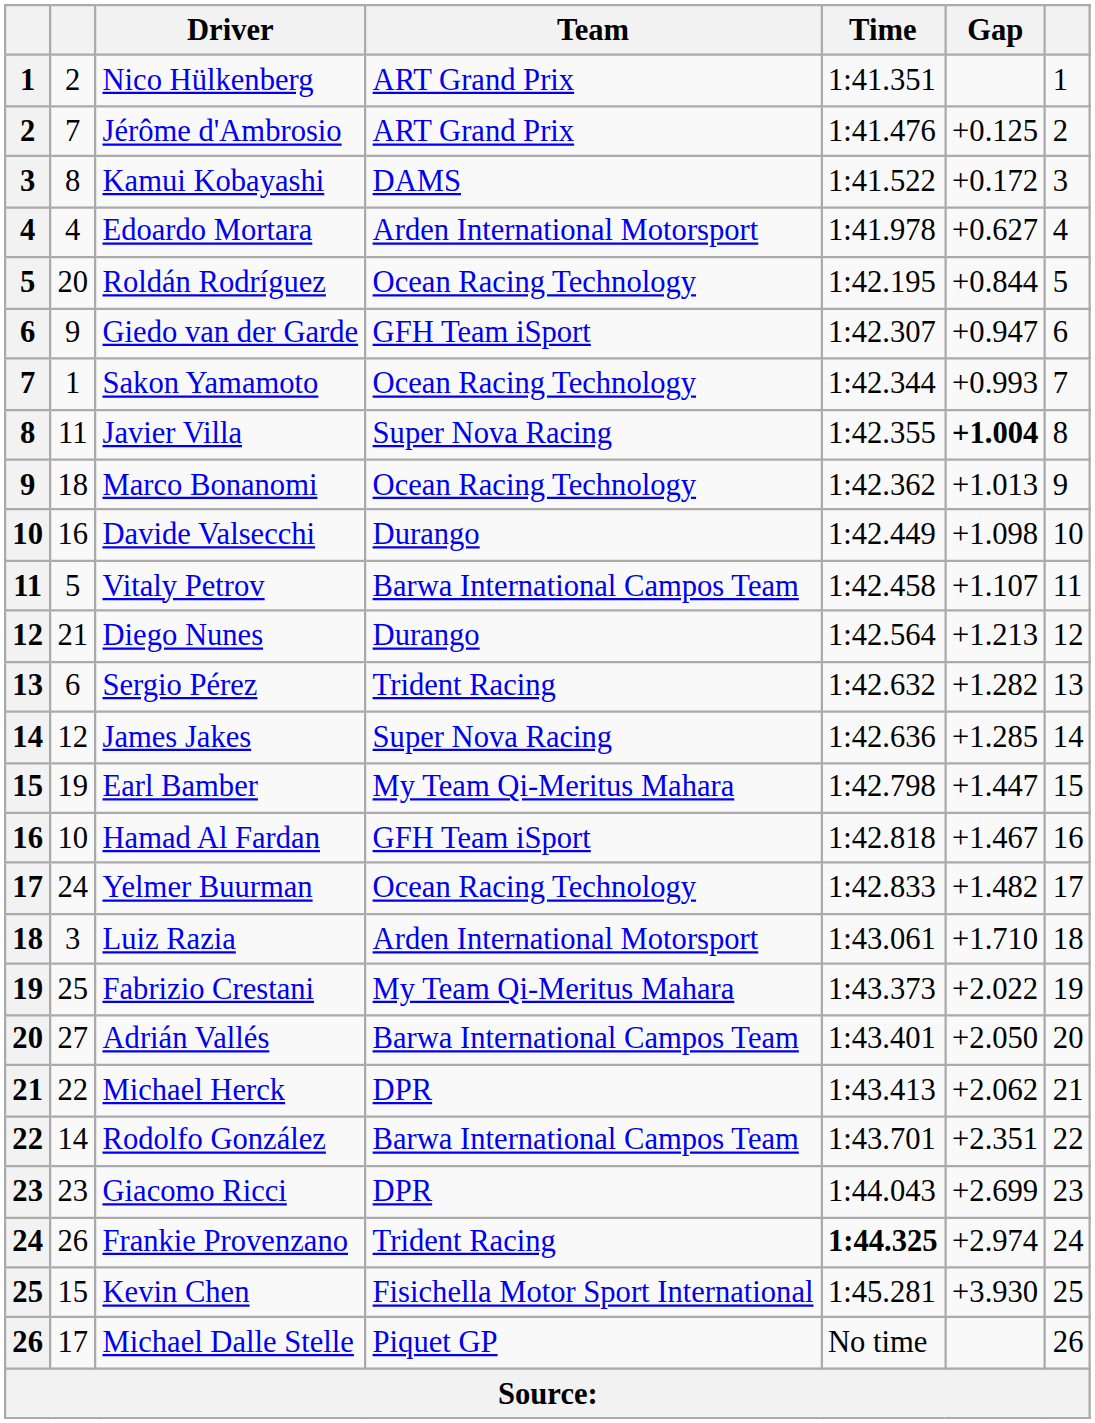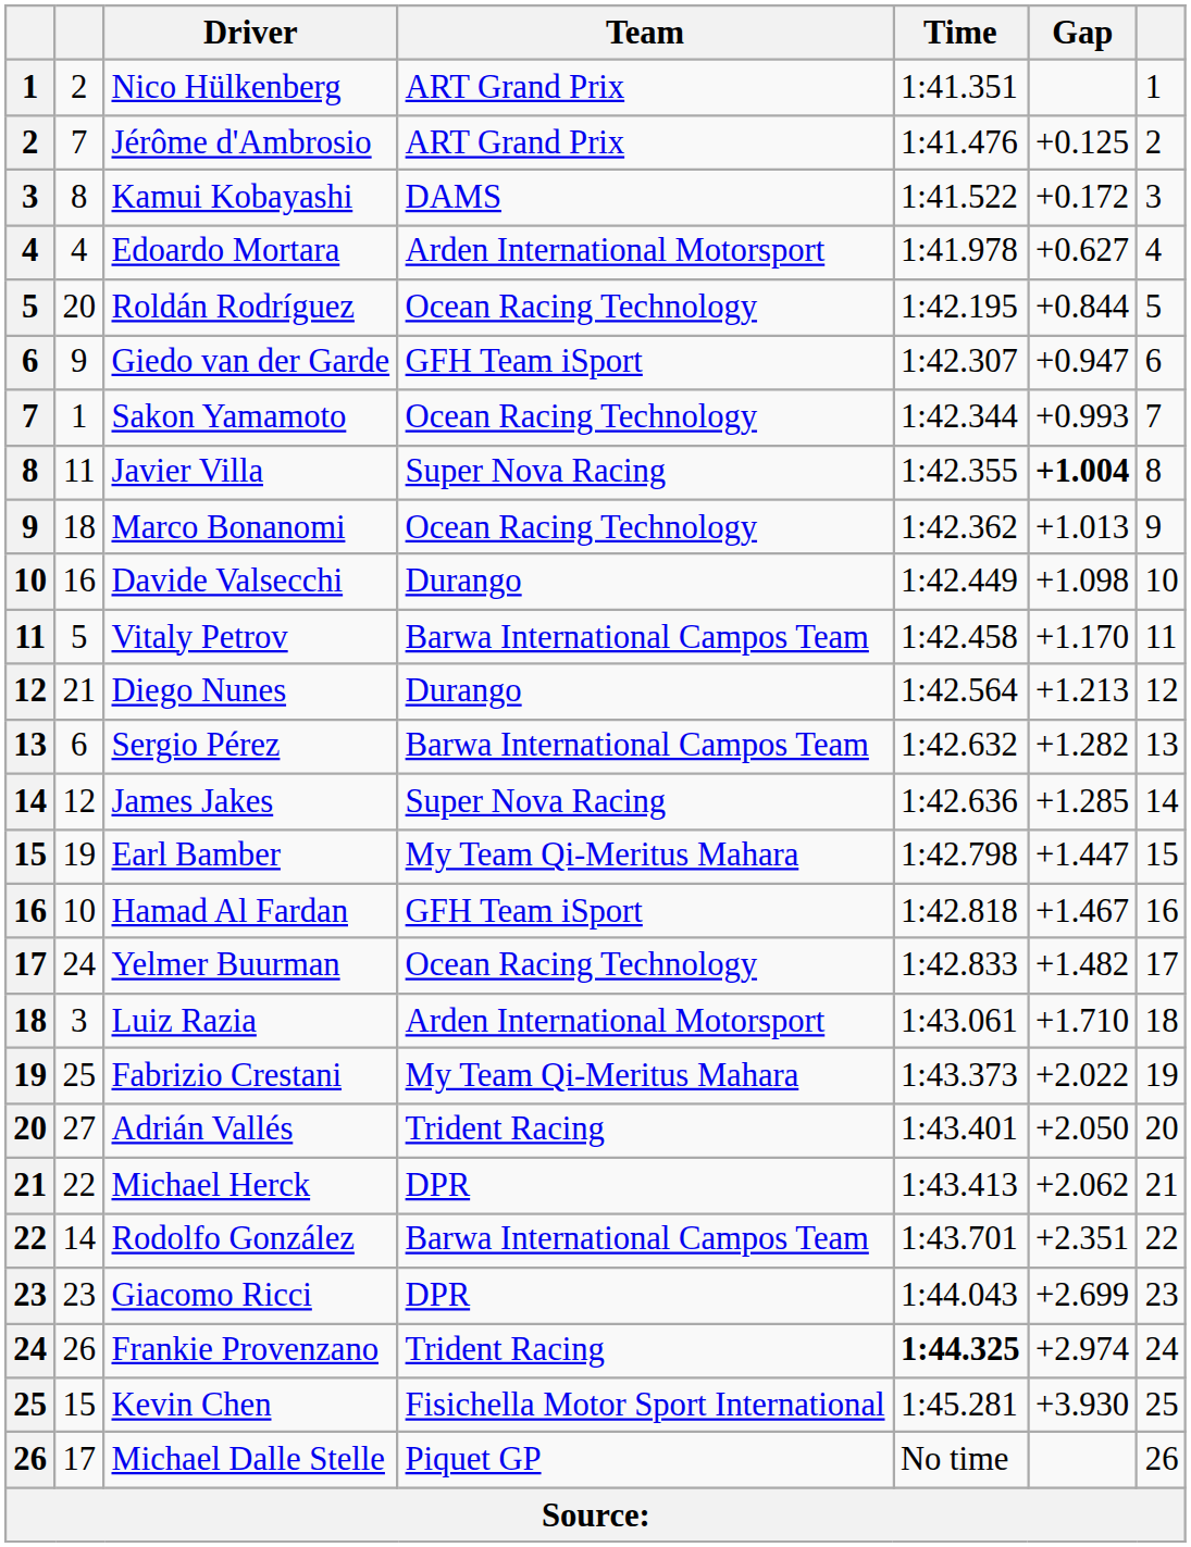 <table class="wikitable" style="font-size: 85%">
 <tr>
 <th></th>
 <th></th>
 <th>Driver</th>
 <th>Team</th>
 <th>Time</th>
 <th>Gap</th>
 <th></th>
 </tr>
 <tr>
 <th>1</th>
 <td align="center">2</td>
 <td> <a href='#'>Nico Hülkenberg</a></td>
 <td><a href='#'>ART Grand Prix</a></td>
 <td>1:41.351</td>
 <td></td>
 <td>1</td>
 </tr>
 <tr>
 <th>2</th>
 <td align="center">7</td>
 <td> <a href='#'>Jérôme d'Ambrosio</a></td>
 <td><a href='#'>ART Grand Prix</a></td>
 <td>1:41.476</td>
 <td>+0.125</td>
 <td>2</td>
 </tr>
 <tr>
 <th>3</th>
 <td align="center">8</td>
 <td> <a href='#'>Kamui Kobayashi</a></td>
 <td><a href='#'>DAMS</a></td>
 <td>1:41.522</td>
 <td>+0.172</td>
 <td>3</td>
 </tr>
 <tr>
 <th>4</th>
 <td align="center">4</td>
 <td> <a href='#'>Edoardo Mortara</a></td>
 <td><a href='#'>Arden International Motorsport</a></td>
 <td>1:41.978</td>
 <td>+0.627</td>
 <td>4</td>
 </tr>
 <tr>
 <th>5</th>
 <td align="center">20</td>
 <td> <a href='#'>Roldán Rodríguez</a></td>
 <td><a href='#'>Ocean Racing Technology</a></td>
 <td>1:42.195</td>
 <td>+0.844</td>
 <td>5</td>
 </tr>
 <tr>
 <th>6</th>
 <td align="center">9</td>
 <td> <a href='#'>Giedo van der Garde</a></td>
 <td><a href='#'>GFH Team iSport</a></td>
 <td>1:42.307</td>
 <td>+0.947</td>
 <td>6</td>
 </tr>
 <tr>
 <th>7</th>
 <td align="center">1</td>
 <td> <a href='#'>Sakon Yamamoto</a></td>
 <td><a href='#'>Ocean Racing Technology</a></td>
 <td>1:42.344</td>
 <td>+0.993</td>
 <td>7</td>
 </tr>
 <tr>
 <th>8</th>
 <td align="center">11</td>
 <td> <a href='#'>Javier Villa</a></td>
 <td><a href='#'>Super Nova Racing</a></td>
 <td>1:42.355</td>
 <td><strong>+1.004</strong></td>
 <td>8</td>
 </tr>
 <tr>
 <th>9</th>
 <td align="center">18</td>
 <td> <a href='#'>Marco Bonanomi</a></td>
 <td><a href='#'>Ocean Racing Technology</a></td>
 <td>1:42.362</td>
 <td>+1.013</td>
 <td>9</td>
 </tr>
 <tr>
 <th>10</th>
 <td align="center">16</td>
 <td> <a href='#'>Davide Valsecchi</a></td>
 <td><a href='#'>Durango</a></td>
 <td>1:42.449</td>
 <td>+1.098</td>
 <td>10</td>
 </tr>
 <tr>
 <th>11</th>
 <td align="center">5</td>
 <td> <a href='#'>Vitaly Petrov</a></td>
 <td><a href='#'>Barwa International Campos Team</a></td>
 <td>1:42.458</td>
-<td>+1.107</td>
+<td>+1.170</td>
 <td>11</td>
 </tr>
 <tr>
 <th>12</th>
 <td align="center">21</td>
 <td> <a href='#'>Diego Nunes</a></td>
 <td><a href='#'>Durango</a></td>
 <td>1:42.564</td>
 <td>+1.213</td>
 <td>12</td>
 </tr>
 <tr>
 <th>13</th>
 <td align="center">6</td>
 <td> <a href='#'>Sergio Pérez</a></td>
-<td><a href='#'>Trident Racing</a></td>
+<td><a href='#'>Barwa International Campos Team</a></td>
 <td>1:42.632</td>
 <td>+1.282</td>
 <td>13</td>
 </tr>
 <tr>
 <th>14</th>
 <td align="center">12</td>
 <td> <a href='#'>James Jakes</a></td>
 <td><a href='#'>Super Nova Racing</a></td>
 <td>1:42.636</td>
 <td>+1.285</td>
 <td>14</td>
 </tr>
 <tr>
 <th>15</th>
 <td align="center">19</td>
 <td> <a href='#'>Earl Bamber</a></td>
 <td><a href='#'>My Team Qi-Meritus Mahara</a></td>
 <td>1:42.798</td>
 <td>+1.447</td>
 <td>15</td>
 </tr>
 <tr>
 <th>16</th>
 <td align="center">10</td>
 <td> <a href='#'>Hamad Al Fardan</a></td>
 <td><a href='#'>GFH Team iSport</a></td>
 <td>1:42.818</td>
 <td>+1.467</td>
 <td>16</td>
 </tr>
 <tr>
 <th>17</th>
 <td align="center">24</td>
 <td> <a href='#'>Yelmer Buurman</a></td>
 <td><a href='#'>Ocean Racing Technology</a></td>
 <td>1:42.833</td>
 <td>+1.482</td>
 <td>17</td>
 </tr>
 <tr>
 <th>18</th>
 <td align="center">3</td>
 <td> <a href='#'>Luiz Razia</a></td>
 <td><a href='#'>Arden International Motorsport</a></td>
 <td>1:43.061</td>
 <td>+1.710</td>
 <td>18</td>
 </tr>
 <tr>
 <th>19</th>
 <td align="center">25</td>
 <td> <a href='#'>Fabrizio Crestani</a></td>
 <td><a href='#'>My Team Qi-Meritus Mahara</a></td>
 <td>1:43.373</td>
 <td>+2.022</td>
 <td>19</td>
 </tr>
 <tr>
 <th>20</th>
 <td align="center">27</td>
 <td> <a href='#'>Adrián Vallés</a></td>
-<td><a href='#'>Barwa International Campos Team</a></td>
+<td><a href='#'>Trident Racing</a></td>
 <td>1:43.401</td>
 <td>+2.050</td>
 <td>20</td>
 </tr>
 <tr>
 <th>21</th>
 <td align="center">22</td>
 <td> <a href='#'>Michael Herck</a></td>
 <td><a href='#'>DPR</a></td>
 <td>1:43.413</td>
 <td>+2.062</td>
 <td>21</td>
 </tr>
 <tr>
 <th>22</th>
 <td align="center">14</td>
 <td> <a href='#'>Rodolfo González</a></td>
 <td><a href='#'>Barwa International Campos Team</a></td>
 <td>1:43.701</td>
 <td>+2.351</td>
 <td>22</td>
 </tr>
 <tr>
 <th>23</th>
 <td align="center">23</td>
 <td> <a href='#'>Giacomo Ricci</a></td>
 <td><a href='#'>DPR</a></td>
 <td>1:44.043</td>
 <td>+2.699</td>
 <td>23</td>
 </tr>
 <tr>
 <th>24</th>
 <td align="center">26</td>
 <td> <a href='#'>Frankie Provenzano</a></td>
 <td><a href='#'>Trident Racing</a></td>
 <td><strong>1:44.325</strong></td>
 <td>+2.974</td>
 <td>24</td>
 </tr>
 <tr>
 <th>25</th>
 <td align="center">15</td>
 <td> <a href='#'>Kevin Chen</a></td>
 <td><a href='#'>Fisichella Motor Sport International</a></td>
 <td>1:45.281</td>
 <td>+3.930</td>
 <td>25</td>
 </tr>
 <tr>
 <th>26</th>
 <td align="center">17</td>
 <td> <a href='#'>Michael Dalle Stelle</a></td>
 <td><a href='#'>Piquet GP</a></td>
 <td>No time</td>
 <td></td>
 <td>26</td>
 </tr>
 <tr>
 <th colspan="7">Source:</th>
 </tr>
 </table>
